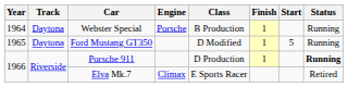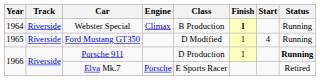 <table class="wikitable" style="text-align:center; font-size:90%">
 <tr>
 <th>Year</th>
 <th>Track</th>
 <th>Car</th>
 <th>Engine</th>
 <th>Class</th>
 <th>Finish</th>
 <th>Start</th>
 <th>Status</th>
 </tr>
 <tr>
 <td>1964</td>
-<td><a href='#'>Daytona</a></td>
+<td><a href='#'>Riverside</a></td>
 <td>Webster Special</td>
-<td><a href='#'>Porsche</a></td>
+<td><a href='#'>Climax</a></td>
 <td>B Production</td>
-<td style="background-color:#FFFFBF">1</td>
+<td style="background-color:#FFFFBF"><strong>1</strong></td>
 <td></td>
 <td>Running</td>
 </tr>
 <tr>
 <td>1965</td>
-<td><a href='#'>Daytona</a></td>
+<td><a href='#'>Riverside</a></td>
 <td><a href='#'>Ford Mustang GT350</a></td>
 <td></td>
 <td>D Modified</td>
 <td style="background-color:#FFFFBF">1</td>
-<td>5</td>
+<td>4</td>
 <td>Running</td>
 </tr>
 <tr>
 <td rowspan=2>1966</td>
 <td rowspan=2><a href='#'>Riverside</a></td>
 <td><a href='#'>Porsche 911</a></td>
 <td></td>
 <td>D Production</td>
 <td style="background-color:#FFFFBF">1</td>
 <td></td>
 <td><strong>Running</strong></td>
 </tr>
 <tr>
 <td><a href='#'>Elva</a> Mk.7</td>
-<td><a href='#'>Climax</a></td>
+<td><a href='#'>Porsche</a></td>
 <td>E Sports Racer</td>
 <td></td>
 <td></td>
 <td>Retired</td>
 </tr>
 </table>
